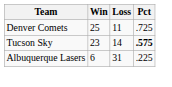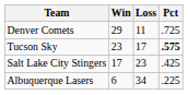 <table class="wikitable">
 <tr>
 <th>Team</th>
 <th>Win</th>
 <th>Loss</th>
 <th>Pct</th>
 </tr>
 <tr>
 <td>Denver Comets</td>
-<td>25</td>
+<td>29</td>
 <td>11</td>
 <td>.725</td>
 </tr>
 <tr>
 <td>Tucson Sky</td>
 <td>23</td>
-<td>14</td>
+<td>17</td>
 <td><strong>.575</strong></td>
+</tr>
+<tr>
+<td>Salt Lake City Stingers</td>
+<td>17</td>
+<td>23</td>
+<td>.425</td>
 </tr>
 <tr>
 <td>Albuquerque Lasers</td>
 <td>6</td>
-<td>31</td>
+<td>34</td>
 <td>.225</td>
 </tr>
 </table>
